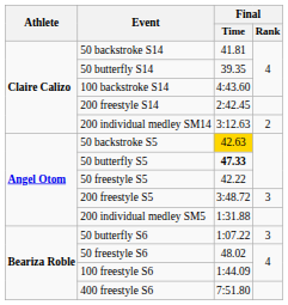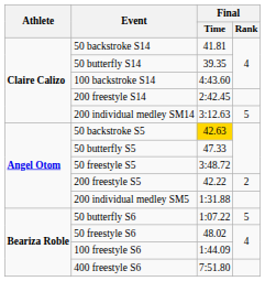 <table class="wikitable" style="font-size:90%">
 <tr>
 <th rowspan=2>Athlete</th>
 <th rowspan=2>Event</th>
 <th colspan=2>Final</th>
 </tr>
 <tr style="font-size:95%">
 <th>Time</th>
 <th>Rank</th>
 </tr>
 <tr align=center>
 <td rowspan=5 align=left><strong>Claire Calizo</strong></td>
 <td align=left>50 backstroke S14</td>
 <td>41.81</td>
 <td rowspan=3>4</td>
 </tr>
 <tr align=center>
 <td align=left>50 butterfly S14</td>
 <td>39.35</td>
 </tr>
 <tr align=center>
 <td align=left>100 backstroke S14</td>
 <td>4:43.60</td>
 </tr>
 <tr align=center>
 <td align=left>200 freestyle S14</td>
 <td>2:42.45</td>
 <td></td>
 </tr>
 <tr align=center>
 <td align=left>200 individual medley SM14</td>
 <td>3:12.63</td>
-<td>2</td>
+<td>5</td>
 </tr>
 <tr align=center>
 <td rowspan=5 align=left><strong><a href='#'>Angel Otom</a></strong></td>
 <td align=left>50 backstroke S5</td>
 <td style="background: gold;">42.63</td>
 <td rowspan=3></td>
 </tr>
 <tr align=center>
 <td align=left>50 butterfly S5</td>
-<td><strong>47.33</strong></td>
+<td>47.33</td>
 </tr>
 <tr align=center>
 <td align=left>50 freestyle S5</td>
-<td>42.22</td>
+<td>3:48.72</td>
 </tr>
 <tr align=center>
 <td align=left>200 freestyle S5</td>
-<td>3:48.72</td>
-<td>3</td>
+<td>42.22</td>
+<td>2</td>
 </tr>
 <tr align=center>
 <td align=left>200 individual medley SM5</td>
 <td>1:31.88</td>
 <td></td>
 </tr>
 <tr align=center>
 <td rowspan=4 align=left><strong>Beariza Roble</strong></td>
 <td align=left>50 butterfly S6</td>
 <td>1:07.22</td>
-<td>3</td>
+<td>5</td>
 </tr>
 <tr align=center>
 <td align=left>50 freestyle S6</td>
 <td>48.02</td>
 <td rowspan=2>4</td>
 </tr>
 <tr align=center>
 <td align=left>100 freestyle S6</td>
 <td>1:44.09</td>
 </tr>
 <tr align=center>
 <td align=left>400 freestyle S6</td>
 <td>7:51.80</td>
 <td></td>
 </tr>
 </table>
